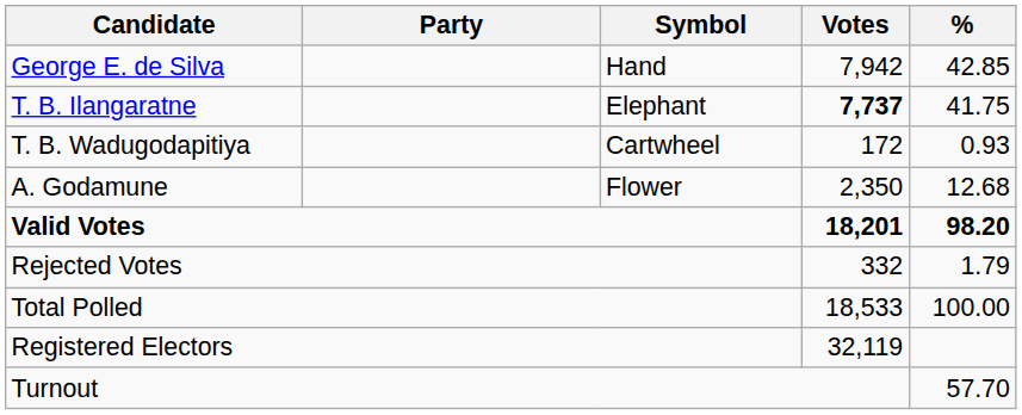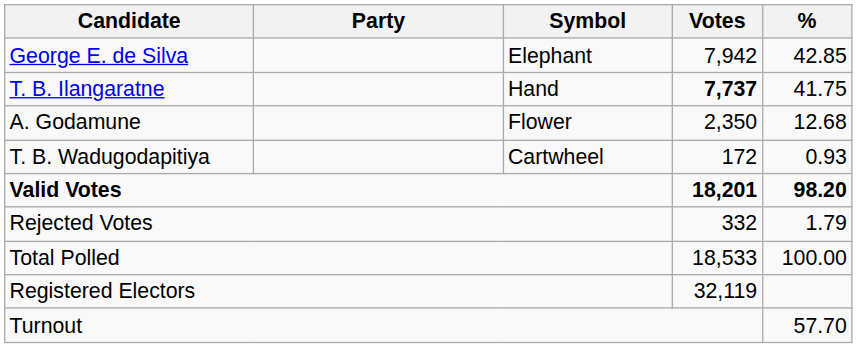 <table class="wikitable" border="1" style="text-align:right;">
 <tr>
 <th align=left width="180">Candidate</th>
 <th align=left width="180">Party</th>
 <th align=left width="120">Symbol</th>
 <th align=left width="60">Votes</th>
 <th align=left width="60">%</th>
 </tr>
 <tr>
 <td align=left><a href='#'>George E. de Silva</a></td>
 <td></td>
-<td align=left>Hand</td>
+<td align=left>Elephant</td>
 <td align=right>7,942</td>
 <td align=right>42.85</td>
 </tr>
 <tr>
 <td align=left><a href='#'>T. B. Ilangaratne</a></td>
 <td></td>
-<td align=left>Elephant</td>
+<td align=left>Hand</td>
 <td align=right><strong>7,737</strong></td>
 <td align=right>41.75</td>
+</tr>
+<tr>
+<td align=left>A. Godamune</td>
+<td></td>
+<td align=left>Flower</td>
+<td align=right>2,350</td>
+<td align=right>12.68</td>
 </tr>
 <tr>
 <td align=left>T. B. Wadugodapitiya</td>
 <td></td>
 <td align=left>Cartwheel</td>
 <td align=right>172</td>
 <td align=right>0.93</td>
-</tr>
-<tr>
-<td align=left>A. Godamune</td>
-<td></td>
-<td align=left>Flower</td>
-<td align=right>2,350</td>
-<td align=right>12.68</td>
 </tr>
 <tr>
 <td align=left colspan=3><strong>Valid Votes</strong></td>
 <td><strong>18,201</strong></td>
 <td align=right><strong>98.20</strong></td>
 </tr>
 <tr>
 <td align=left colspan=3>Rejected Votes</td>
 <td align=right>332</td>
 <td align=right>1.79</td>
 </tr>
 <tr>
 <td align=left colspan=3>Total Polled</td>
 <td align=right>18,533</td>
 <td align=right>100.00</td>
 </tr>
 <tr>
 <td align=left colspan=3>Registered Electors</td>
 <td align=right>32,119</td>
 <td></td>
 </tr>
 <tr>
 <td align=left colspan=4>Turnout</td>
 <td align=right>57.70</td>
 </tr>
 </table>
